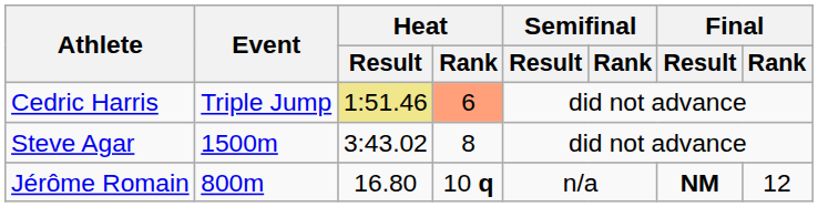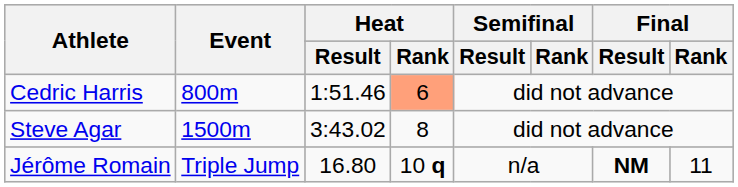 <table class=wikitable style="font-size:90%">
 <tr>
 <th rowspan="2">Athlete</th>
 <th rowspan="2">Event</th>
 <th colspan="2">Heat</th>
 <th colspan="2">Semifinal</th>
 <th colspan="2">Final</th>
 </tr>
 <tr style="font-size:95%">
 <th>Result</th>
 <th>Rank</th>
 <th>Result</th>
 <th>Rank</th>
 <th>Result</th>
 <th>Rank</th>
 </tr>
 <tr align=center>
 <td align=left><a href='#'>Cedric Harris</a></td>
-<td align=left><a href='#'>Triple Jump</a></td>
-<td style="background: khaki;">1:51.46</td>
+<td align=left><a href='#'>800m</a></td>
+<td>1:51.46</td>
 <td style="background: lightsalmon;">6</td>
 <td colspan=4>did not advance</td>
 </tr>
 <tr align=center>
 <td align=left><a href='#'>Steve Agar</a></td>
 <td align=left><a href='#'>1500m</a></td>
 <td>3:43.02</td>
 <td>8</td>
 <td colspan=4>did not advance</td>
 </tr>
 <tr align=center>
 <td align=left><a href='#'>Jérôme Romain</a></td>
-<td align=left><a href='#'>800m</a></td>
+<td align=left><a href='#'>Triple Jump</a></td>
 <td>16.80</td>
 <td>10 <strong>q</strong></td>
 <td colspan=2>n/a</td>
 <td><strong>NM</strong></td>
-<td>12</td>
+<td>11</td>
 </tr>
 </table>
